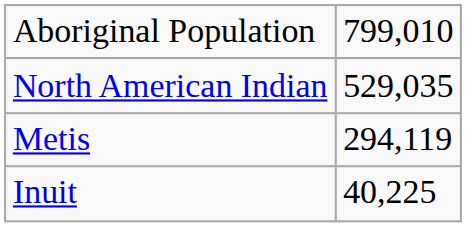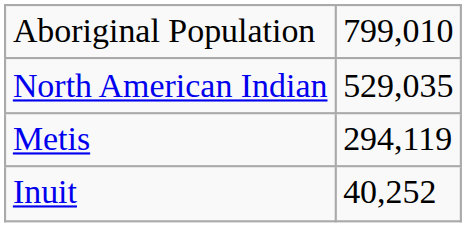 <table class="wikitable">
 <tr>
 <td>Aboriginal Population</td>
 <td>799,010</td>
 </tr>
 <tr>
 <td><a href='#'>North American Indian</a></td>
 <td>529,035</td>
 </tr>
 <tr>
 <td><a href='#'>Metis</a></td>
 <td>294,119</td>
 </tr>
 <tr>
 <td><a href='#'>Inuit</a></td>
-<td>40,225</td>
+<td>40,252</td>
 </tr>
 </table>
